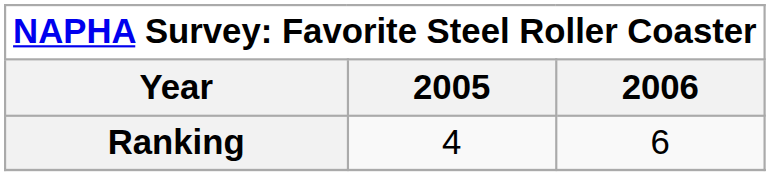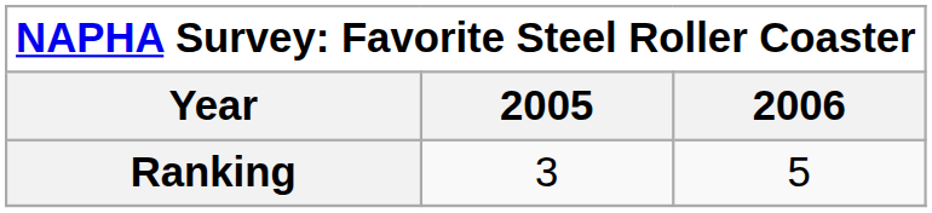 <table class="wikitable" style="text-align:center;">
 <tr>
 <th style="background:white;" colspan="31"><a href='#'>NAPHA</a> Survey: Favorite Steel Roller Coaster</th>
 </tr>
 <tr style="background:#white;">
 <th>Year</th>
 <th>2005</th>
 <th>2006</th>
 </tr>
 <tr>
 <th>Ranking</th>
-<td>4</td>
-<td>6</td>
+<td>3</td>
+<td>5</td>
 </tr>
 <tr>
 </tr>
 </table>
